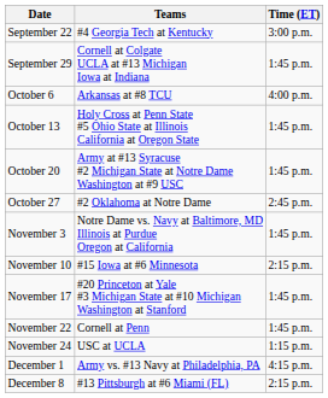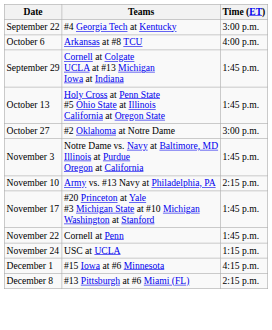 <table class="wikitable">
 <tr>
 <th>Date</th>
 <th>Teams</th>
 <th>Time (<a href='#'>ET</a>)</th>
 </tr>
 <tr>
 <td>September 22</td>
 <td>#4 <a href='#'>Georgia Tech</a> at <a href='#'>Kentucky</a></td>
 <td>3:00 p.m.</td>
 </tr>
 <tr>
+<td>October 6</td>
+<td><a href='#'>Arkansas</a> at #8 <a href='#'>TCU</a></td>
+<td>4:00 p.m.</td>
+</tr>
+<tr>
 <td>September 29</td>
 <td><a href='#'>Cornell</a> at <a href='#'>Colgate</a><br><a href='#'>UCLA</a> at #13 <a href='#'>Michigan</a><br><a href='#'>Iowa</a> at <a href='#'>Indiana</a></td>
 <td>1:45 p.m.</td>
-</tr>
-<tr>
-<td>October 6</td>
-<td><a href='#'>Arkansas</a> at #8 <a href='#'>TCU</a></td>
-<td>4:00 p.m.</td>
 </tr>
 <tr>
 <td>October 13</td>
 <td><a href='#'>Holy Cross</a> at <a href='#'>Penn State</a><br>#5 <a href='#'>Ohio State</a> at <a href='#'>Illinois</a><br><a href='#'>California</a> at <a href='#'>Oregon State</a></td>
 <td>1:45 p.m.</td>
 </tr>
 <tr>
-<td>October 20</td>
-<td><a href='#'>Army</a> at #13 <a href='#'>Syracuse</a><br>#2 <a href='#'>Michigan State</a> at <a href='#'>Notre Dame</a><br><a href='#'>Washington</a> at #9 <a href='#'>USC</a></td>
-<td>1:45 p.m.</td>
-</tr>
-<tr>
 <td>October 27</td>
 <td>#2 <a href='#'>Oklahoma</a> at Notre Dame</td>
-<td>2:45 p.m.</td>
+<td>3:00 p.m.</td>
 </tr>
 <tr>
 <td>November 3</td>
 <td>Notre Dame vs. <a href='#'>Navy</a> at <a href='#'>Baltimore, MD</a><br><a href='#'>Illinois</a> at <a href='#'>Purdue</a><br><a href='#'>Oregon</a> at <a href='#'>California</a></td>
 <td>1:45 p.m.</td>
 </tr>
 <tr>
 <td>November 10</td>
-<td>#15 <a href='#'>Iowa</a> at #6 <a href='#'>Minnesota</a></td>
+<td><a href='#'>Army</a> vs. #13 Navy at <a href='#'>Philadelphia, PA</a></td>
 <td>2:15 p.m.</td>
 </tr>
 <tr>
 <td>November 17</td>
 <td>#20 <a href='#'>Princeton</a> at <a href='#'>Yale</a><br>#3 <a href='#'>Michigan State</a> at #10 <a href='#'>Michigan</a><br><a href='#'>Washington</a> at <a href='#'>Stanford</a></td>
 <td>1:45 p.m.</td>
 </tr>
 <tr>
 <td>November 22</td>
 <td>Cornell at <a href='#'>Penn</a></td>
 <td>1:45 p.m.</td>
 </tr>
 <tr>
 <td>November 24</td>
 <td>USC at <a href='#'>UCLA</a></td>
 <td>1:15 p.m.</td>
 </tr>
 <tr>
 <td>December 1</td>
-<td><a href='#'>Army</a> vs. #13 Navy at <a href='#'>Philadelphia, PA</a></td>
+<td>#15 <a href='#'>Iowa</a> at #6 <a href='#'>Minnesota</a></td>
 <td>4:15 p.m.</td>
 </tr>
 <tr>
 <td>December 8</td>
 <td>#13 <a href='#'>Pittsburgh</a> at #6 <a href='#'>Miami (FL)</a></td>
 <td>2:15 p.m.</td>
 </tr>
 </table>
